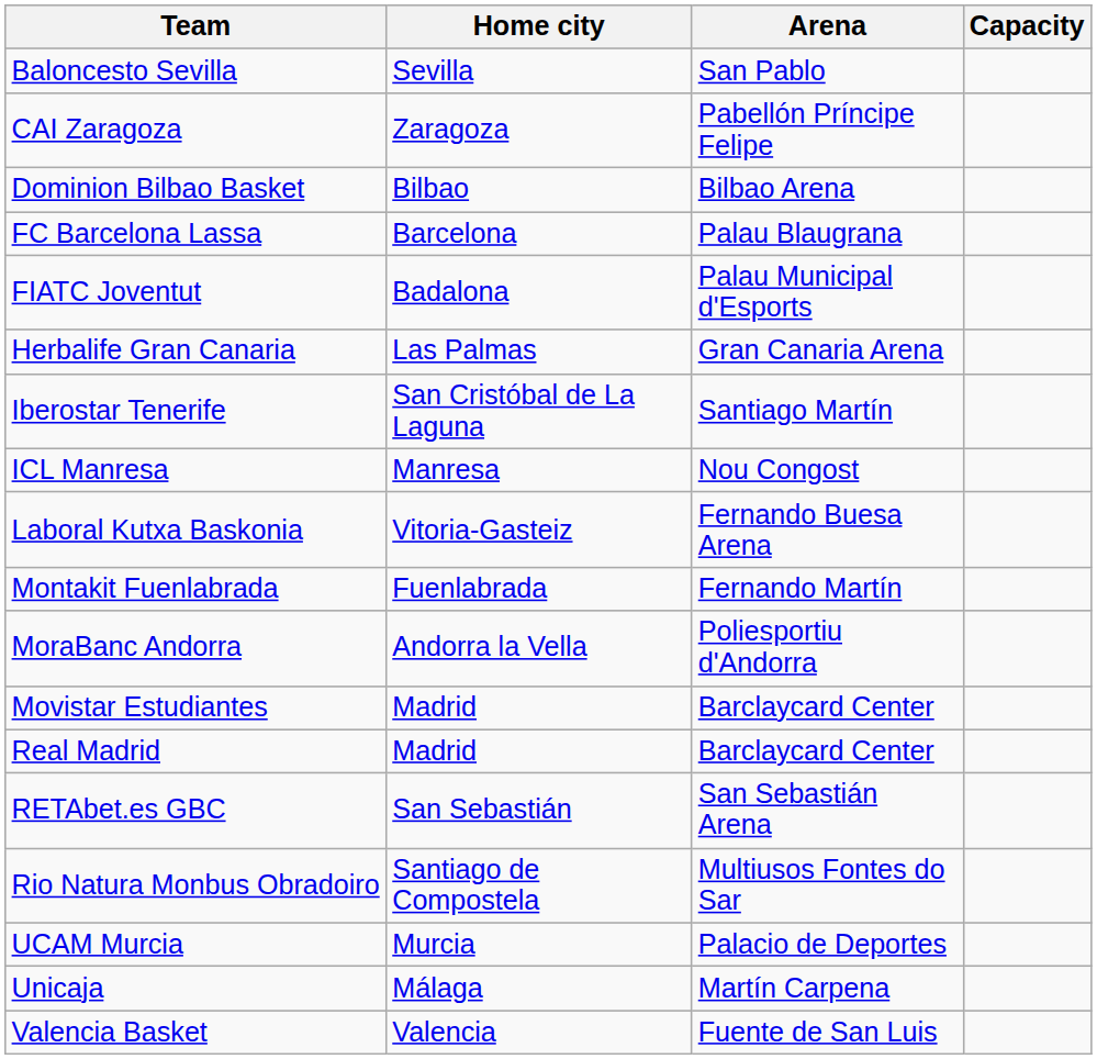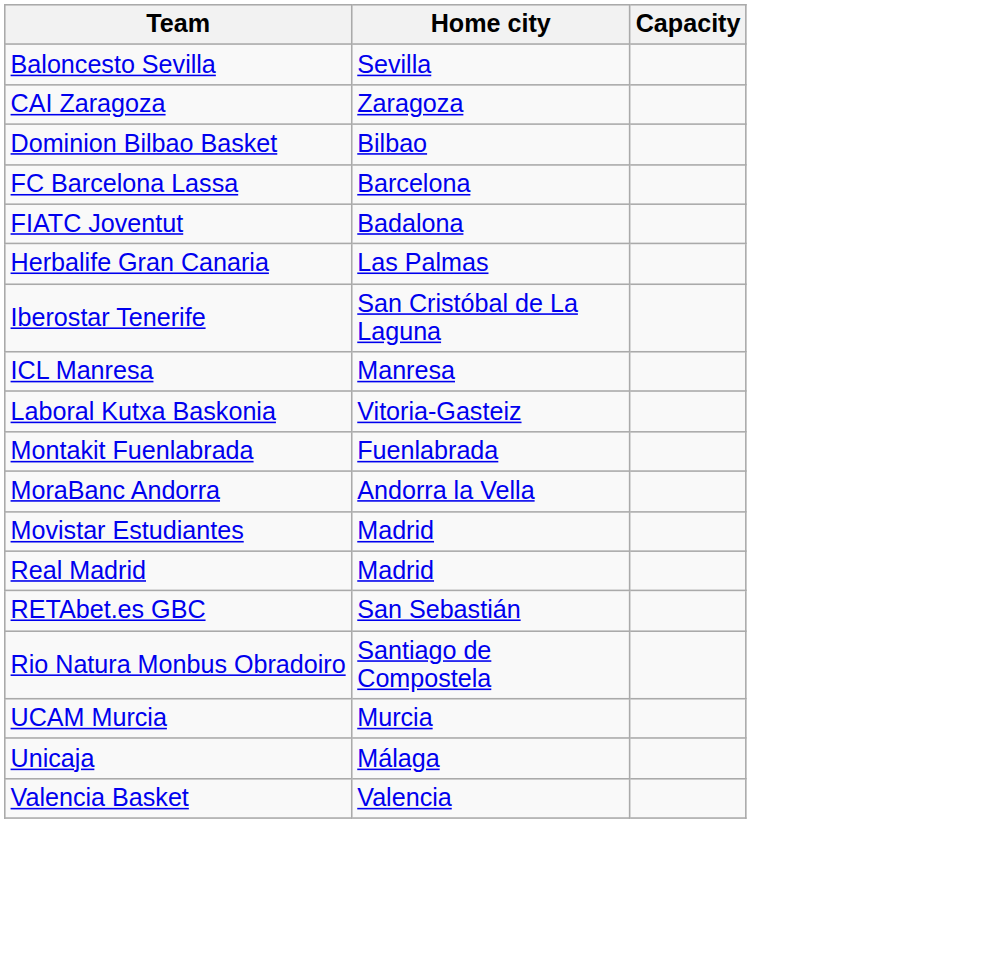 <table class="wikitable sortable">
 <tr>
 <th>Team</th>
 <th width=170>Home city</th>
-<th width=150>Arena</th>
 <th>Capacity</th>
 </tr>
 <tr>
 <td><a href='#'>Baloncesto Sevilla</a></td>
 <td><a href='#'>Sevilla</a></td>
-<td><a href='#'>San Pablo</a></td>
 <td style="text-align:center"></td>
 </tr>
 <tr>
 <td><a href='#'>CAI Zaragoza</a></td>
 <td><a href='#'>Zaragoza</a></td>
-<td><a href='#'>Pabellón Príncipe Felipe</a></td>
 <td style="text-align:center"></td>
 </tr>
 <tr>
 <td><a href='#'>Dominion Bilbao Basket</a></td>
 <td><a href='#'>Bilbao</a></td>
-<td><a href='#'>Bilbao Arena</a></td>
 <td style="text-align:center"></td>
 </tr>
 <tr>
 <td><a href='#'>FC Barcelona Lassa</a></td>
 <td><a href='#'>Barcelona</a></td>
-<td><a href='#'>Palau Blaugrana</a></td>
 <td style="text-align:center"></td>
 </tr>
 <tr>
 <td><a href='#'>FIATC Joventut</a></td>
 <td><a href='#'>Badalona</a></td>
-<td><a href='#'>Palau Municipal d'Esports</a></td>
 <td style="text-align:center"></td>
 </tr>
 <tr>
 <td><a href='#'>Herbalife Gran Canaria</a></td>
 <td><a href='#'>Las Palmas</a></td>
-<td><a href='#'>Gran Canaria Arena</a></td>
 <td style="text-align:center"></td>
 </tr>
 <tr>
 <td><a href='#'>Iberostar Tenerife</a></td>
 <td><a href='#'>San Cristóbal de La Laguna</a></td>
-<td><a href='#'>Santiago Martín</a></td>
 <td style="text-align:center"></td>
 </tr>
 <tr>
 <td><a href='#'>ICL Manresa</a></td>
 <td><a href='#'>Manresa</a></td>
-<td><a href='#'>Nou Congost</a></td>
 <td style="text-align:center"></td>
 </tr>
 <tr>
 <td><a href='#'>Laboral Kutxa Baskonia</a></td>
 <td><a href='#'>Vitoria-Gasteiz</a></td>
-<td><a href='#'>Fernando Buesa Arena</a></td>
 <td style="text-align:center"></td>
 </tr>
 <tr>
 <td><a href='#'>Montakit Fuenlabrada</a></td>
 <td><a href='#'>Fuenlabrada</a></td>
-<td><a href='#'>Fernando Martín</a></td>
 <td style="text-align:center"></td>
 </tr>
 <tr>
 <td><a href='#'>MoraBanc Andorra</a></td>
 <td><a href='#'>Andorra la Vella</a></td>
-<td><a href='#'>Poliesportiu d'Andorra</a></td>
 <td style="text-align:center"></td>
 </tr>
 <tr>
 <td><a href='#'>Movistar Estudiantes</a></td>
 <td><a href='#'>Madrid</a></td>
-<td><a href='#'>Barclaycard Center</a></td>
 <td style="text-align:center"></td>
 </tr>
 <tr>
 <td><a href='#'>Real Madrid</a></td>
 <td><a href='#'>Madrid</a></td>
-<td><a href='#'>Barclaycard Center</a></td>
 <td style="text-align:center"></td>
 </tr>
 <tr>
 <td><a href='#'>RETAbet.es GBC</a></td>
 <td><a href='#'>San Sebastián</a></td>
-<td><a href='#'>San Sebastián Arena</a></td>
 <td style="text-align:center"></td>
 </tr>
 <tr>
 <td><a href='#'>Rio Natura Monbus Obradoiro</a></td>
 <td><a href='#'>Santiago de Compostela</a></td>
-<td><a href='#'>Multiusos Fontes do Sar</a></td>
 <td style="text-align:center"></td>
 </tr>
 <tr>
 <td><a href='#'>UCAM Murcia</a></td>
 <td><a href='#'>Murcia</a></td>
-<td><a href='#'>Palacio de Deportes</a></td>
 <td style="text-align:center"></td>
 </tr>
 <tr>
 <td><a href='#'>Unicaja</a></td>
 <td><a href='#'>Málaga</a></td>
-<td><a href='#'>Martín Carpena</a></td>
 <td style="text-align:center"></td>
 </tr>
 <tr>
 <td><a href='#'>Valencia Basket</a></td>
 <td><a href='#'>Valencia</a></td>
-<td><a href='#'>Fuente de San Luis</a></td>
 <td style="text-align:center"></td>
 </tr>
 </table>
